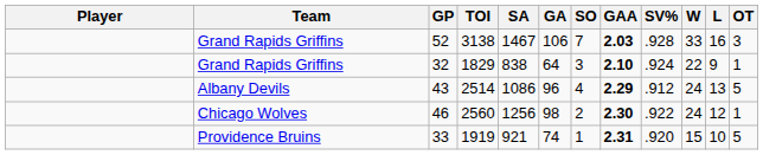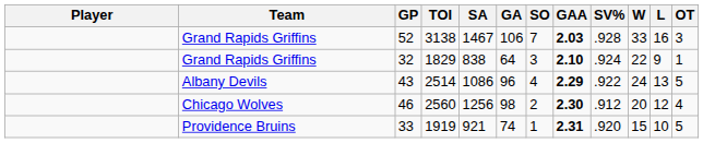 <table class="wikitable sortable">
 <tr>
 <th style="width:12em">Player</th>
 <th style="width:15em">Team</th>
 <th>GP</th>
 <th>TOI</th>
 <th>SA</th>
 <th>GA</th>
 <th>SO</th>
 <th>GAA</th>
 <th>SV%</th>
 <th>W</th>
 <th>L</th>
 <th>OT</th>
 </tr>
 <tr>
 <td></td>
 <td><a href='#'>Grand Rapids Griffins</a></td>
 <td>52</td>
 <td>3138</td>
 <td>1467</td>
 <td>106</td>
 <td>7</td>
 <td><strong>2.03</strong></td>
 <td>.928</td>
 <td>33</td>
 <td>16</td>
 <td>3</td>
 </tr>
 <tr>
 <td></td>
 <td><a href='#'>Grand Rapids Griffins</a></td>
 <td>32</td>
 <td>1829</td>
 <td>838</td>
 <td>64</td>
 <td>3</td>
 <td><strong>2.10</strong></td>
 <td>.924</td>
 <td>22</td>
 <td>9</td>
 <td>1</td>
 </tr>
 <tr>
 <td></td>
 <td><a href='#'>Albany Devils</a></td>
 <td>43</td>
 <td>2514</td>
 <td>1086</td>
 <td>96</td>
 <td>4</td>
 <td><strong>2.29</strong></td>
-<td>.912</td>
+<td>.922</td>
 <td>24</td>
 <td>13</td>
 <td>5</td>
 </tr>
 <tr>
 <td></td>
 <td><a href='#'>Chicago Wolves</a></td>
 <td>46</td>
 <td>2560</td>
 <td>1256</td>
 <td>98</td>
 <td>2</td>
 <td><strong>2.30</strong></td>
-<td>.922</td>
-<td>24</td>
+<td>.912</td>
+<td>20</td>
 <td>12</td>
-<td>1</td>
+<td>4</td>
 </tr>
 <tr>
 <td></td>
 <td><a href='#'>Providence Bruins</a></td>
 <td>33</td>
 <td>1919</td>
 <td>921</td>
 <td>74</td>
 <td>1</td>
 <td><strong>2.31</strong></td>
 <td>.920</td>
 <td>15</td>
 <td>10</td>
 <td>5</td>
 </tr>
 </table>
